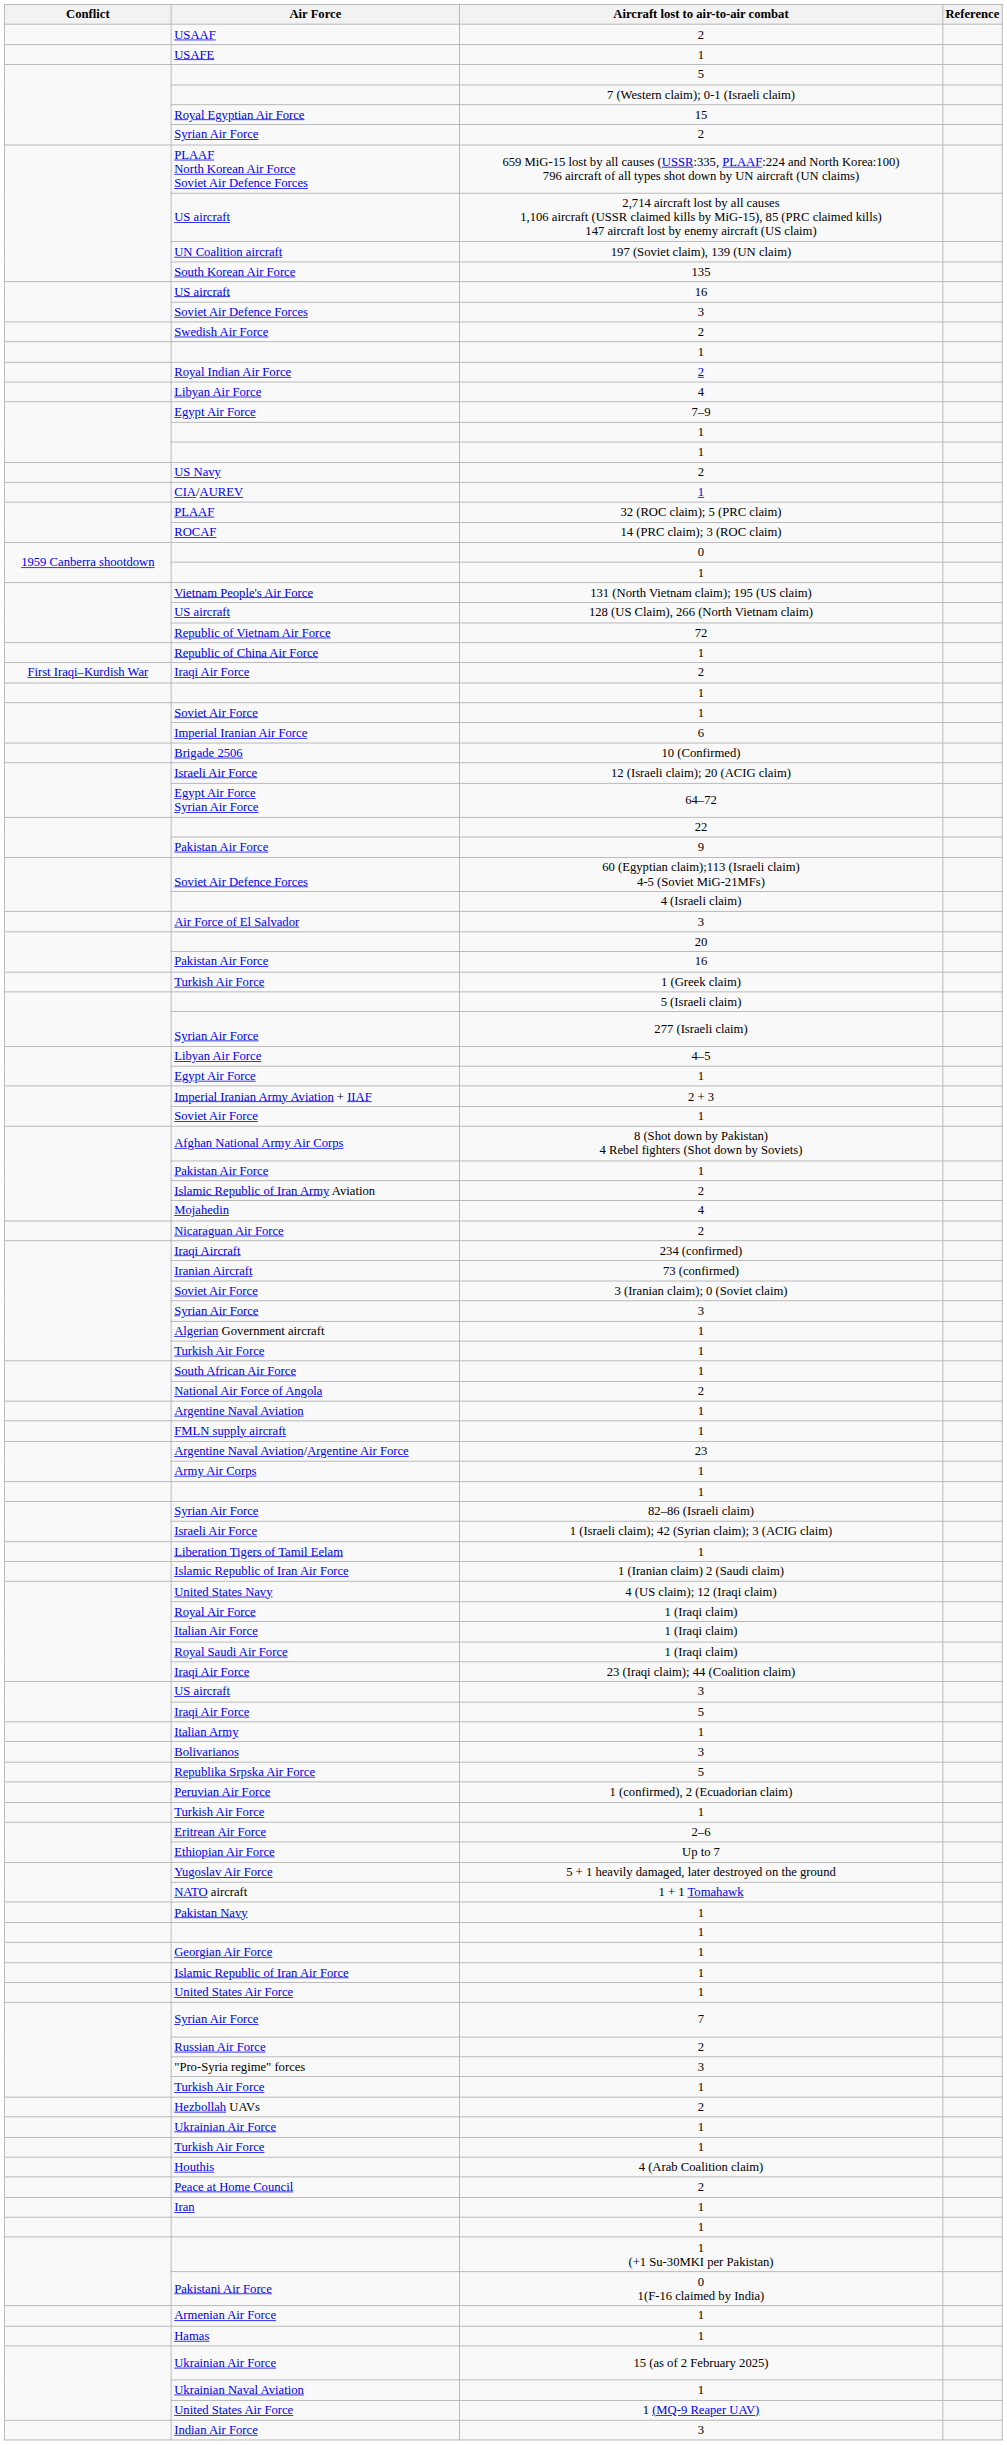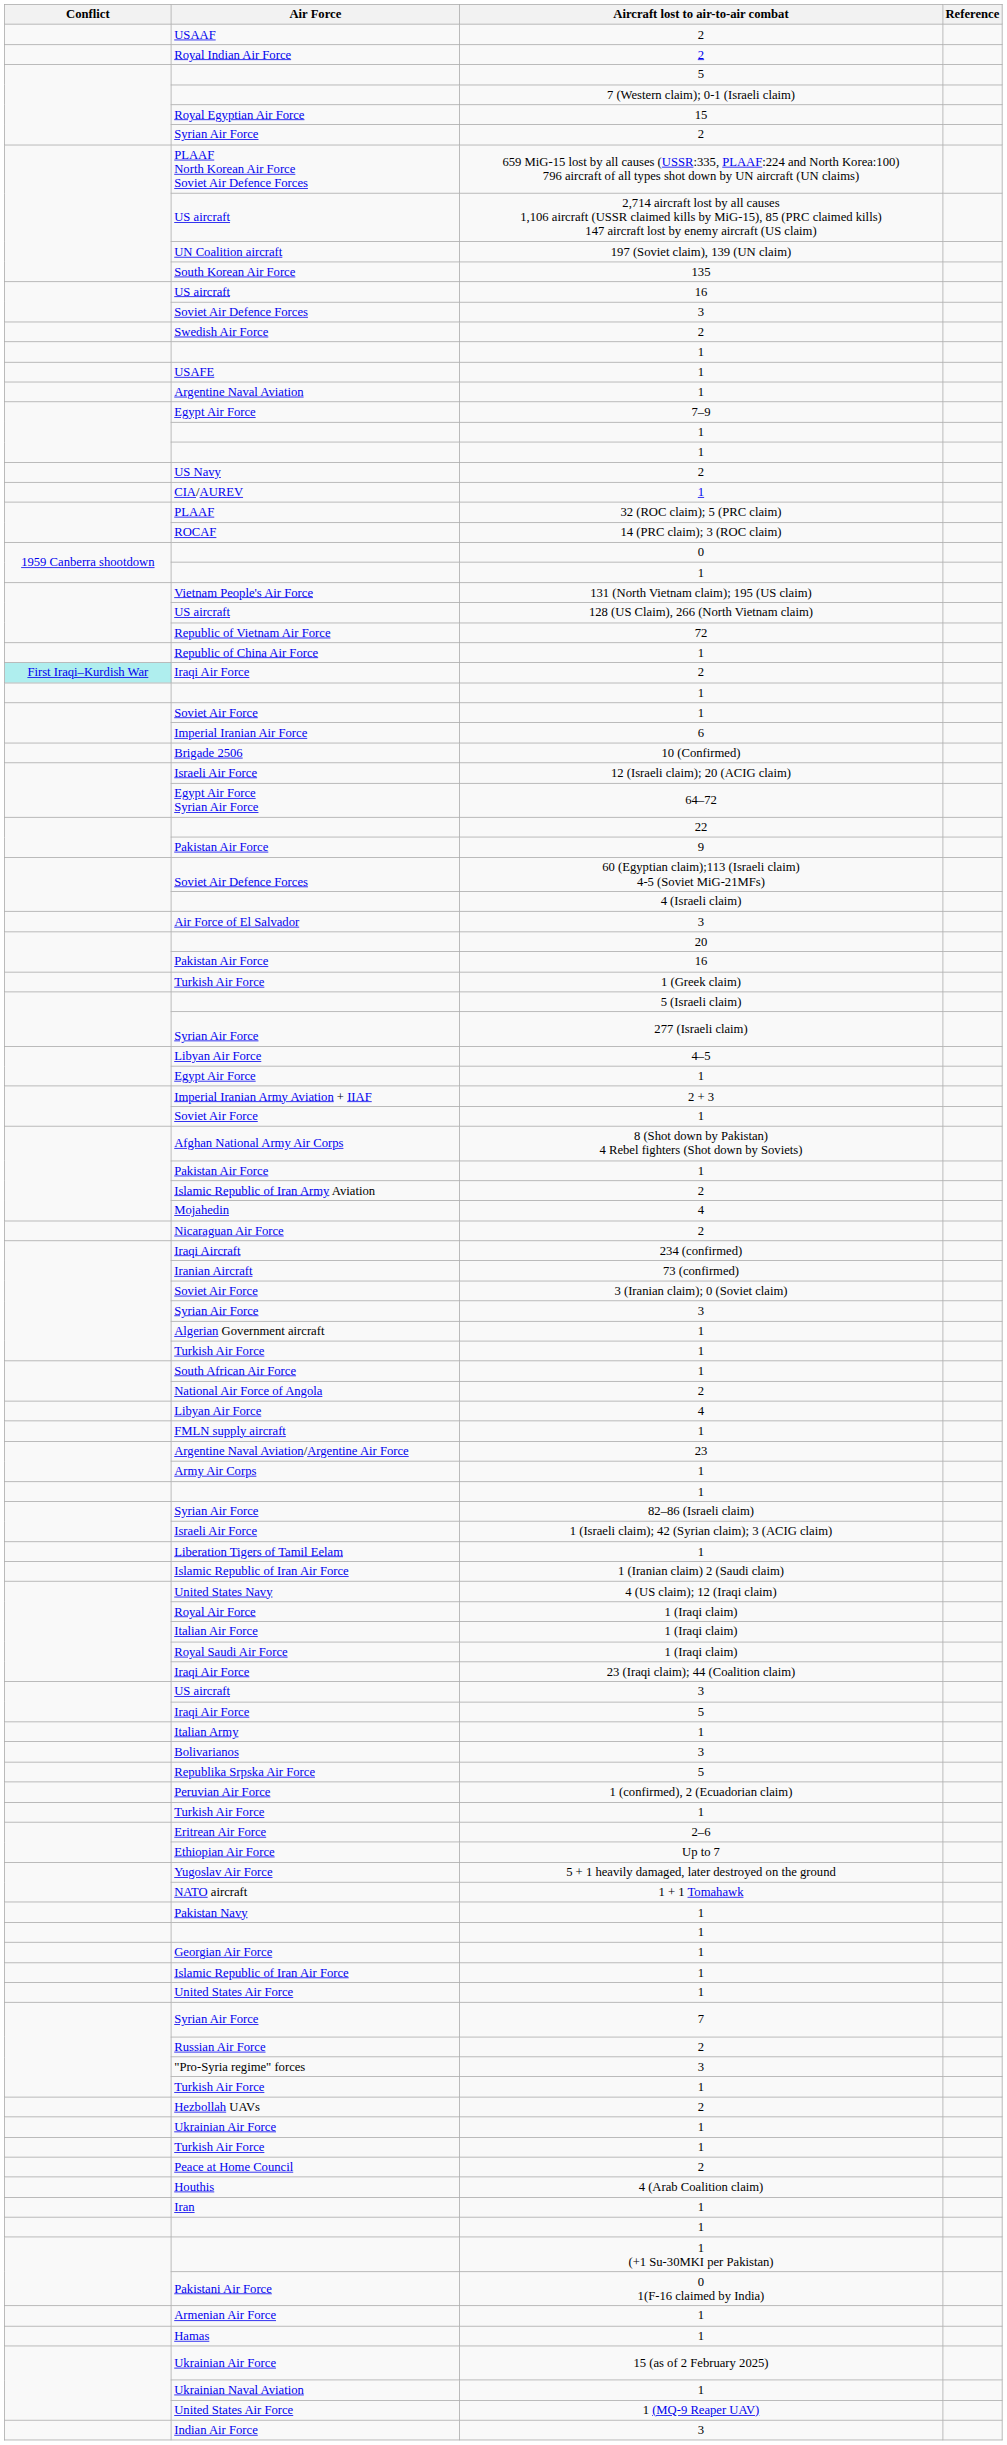 <table class="wikitable sortable" style="width:100%;">
 <tr>
 <th>Conflict</th>
 <th>Air Force</th>
 <th>Aircraft lost to air-to-air combat</th>
 <th style="width:5%;" class="unsortable">Reference</th>
 </tr>
 <tr style="text-align:center;">
 <td></td>
 <td align=left> <a href='#'>USAAF</a></td>
 <td>2</td>
 <td></td>
 </tr>
 <tr style="text-align:center;">
 <td></td>
-<td align=left> <a href='#'>USAFE</a></td>
-<td>1</td>
+<td align=left> <a href='#'>Royal Indian Air Force</a></td>
+<td><a href='#'>2</a></td>
 <td></td>
 </tr>
 <tr style="text-align:center;">
 <td rowspan="4"></td>
 <td align=left></td>
 <td>5</td>
 <td></td>
 </tr>
 <tr style="text-align:center;">
 <td align=left></td>
 <td>7 (Western claim); 0-1 (Israeli claim)</td>
 <td></td>
 </tr>
 <tr style="text-align:center;">
 <td align=left> <a href='#'>Royal Egyptian Air Force</a></td>
 <td>15</td>
 <td></td>
 </tr>
 <tr style="text-align:center;">
 <td align=left> <a href='#'>Syrian Air Force</a></td>
 <td>2</td>
 <td></td>
 </tr>
 <tr style="text-align:center;">
 <td rowspan="4"></td>
 <td align=left> <a href='#'>PLAAF</a> <br>  <a href='#'>North Korean Air Force</a> <br>  <a href='#'>Soviet Air Defence Forces</a></td>
 <td>659 MiG-15 lost by all causes (<a href='#'>USSR</a>:335, <a href='#'>PLAAF</a>:224 and North Korea:100)<br> 796 aircraft of all types shot down by UN aircraft (UN claims)</td>
 <td></td>
 </tr>
 <tr style="text-align:center;">
 <td align=left> <a href='#'>US aircraft</a></td>
 <td>2,714 aircraft lost by all causes <br> 1,106 aircraft (USSR claimed kills by MiG-15), 85 (PRC claimed kills)<br>147 aircraft lost by enemy aircraft (US claim)</td>
 <td></td>
 </tr>
 <tr style="text-align:center;">
 <td align=left> <a href='#'>UN Coalition aircraft</a></td>
 <td>197 (Soviet claim), 139 (UN claim)</td>
 <td></td>
 </tr>
 <tr style="text-align:center;">
 <td align=left> <a href='#'>South Korean Air Force</a></td>
 <td>135</td>
 <td></td>
 </tr>
 <tr style="text-align:center;">
 <td rowspan="2"></td>
 <td align=left> <a href='#'>US aircraft</a></td>
 <td>16</td>
 <td></td>
 </tr>
 <tr style="text-align:center;">
 <td align=left> <a href='#'>Soviet Air Defence Forces</a></td>
 <td>3</td>
 <td></td>
 </tr>
 <tr style="text-align:center;">
 <td></td>
 <td align=left> <a href='#'>Swedish Air Force</a></td>
 <td>2</td>
 <td></td>
 </tr>
 <tr style="text-align:center;">
 <td></td>
 <td align=left></td>
 <td>1</td>
 <td></td>
 </tr>
 <tr style="text-align:center;">
 <td></td>
-<td align=left> <a href='#'>Royal Indian Air Force</a></td>
-<td><a href='#'>2</a></td>
+<td align=left> <a href='#'>USAFE</a></td>
+<td>1</td>
 <td></td>
 </tr>
 <tr style="text-align:center;">
 <td></td>
-<td align=left> <a href='#'>Libyan Air Force</a></td>
-<td>4</td>
+<td align=left> <a href='#'>Argentine Naval Aviation</a></td>
+<td>1</td>
 <td></td>
 </tr>
 <tr style="text-align:center;">
 <td rowspan="3"></td>
 <td align=left> <a href='#'>Egypt Air Force</a></td>
 <td>7–9</td>
 <td></td>
 </tr>
 <tr style="text-align:center;">
 <td align=left></td>
 <td>1</td>
 <td></td>
 </tr>
 <tr style="text-align:center;">
 <td align=left></td>
 <td>1</td>
 <td></td>
 </tr>
 <tr style="text-align:center;">
 <td></td>
 <td align=left> <a href='#'>US Navy</a></td>
 <td>2</td>
 <td></td>
 </tr>
 <tr style="text-align:center;">
 <td></td>
 <td align=left> <a href='#'>CIA</a>/<a href='#'>AUREV</a></td>
 <td><a href='#'>1</a></td>
 <td></td>
 </tr>
 <tr style="text-align:center;">
 <td rowspan="2"></td>
 <td align=left> <a href='#'>PLAAF</a></td>
 <td>32 (ROC claim); 5 (PRC claim)</td>
 <td></td>
 </tr>
 <tr style="text-align:center;">
 <td align=left> <a href='#'>ROCAF</a></td>
 <td>14 (PRC claim); 3 (ROC claim)</td>
 <td></td>
 </tr>
 <tr style="text-align:center;">
 <td rowspan="2"><a href='#'>1959 Canberra shootdown</a><br></td>
 <td align=left></td>
 <td>0</td>
 <td></td>
 </tr>
 <tr style="text-align:center;">
 <td align=left></td>
 <td>1</td>
 <td></td>
 </tr>
 <tr style="text-align:center;">
 <td rowspan="3"></td>
 <td align=left> <a href='#'>Vietnam People's Air Force</a></td>
 <td>131 (North Vietnam claim); 195 (US claim)</td>
 <td></td>
 </tr>
 <tr style="text-align:center;">
 <td align=left> <a href='#'>US aircraft</a></td>
 <td>128 (US Claim), 266 (North Vietnam claim)</td>
 <td></td>
 </tr>
 <tr style="text-align:center;">
 <td align=left> <a href='#'>Republic of Vietnam Air Force</a></td>
 <td>72</td>
 <td></td>
 </tr>
 <tr style="text-align:center;">
 <td></td>
 <td align=left> <a href='#'>Republic of China Air Force</a></td>
 <td>1</td>
 <td></td>
 </tr>
 <tr style="text-align:center;">
-<td><a href='#'>First Iraqi–Kurdish War</a></td>
+<td style="background: paleturquoise;"><a href='#'>First Iraqi–Kurdish War</a></td>
 <td align=left> <a href='#'>Iraqi Air Force</a></td>
 <td>2</td>
 <td></td>
 </tr>
 <tr style="text-align:center;">
 <td></td>
 <td align=left></td>
 <td>1</td>
 <td></td>
 </tr>
 <tr style="text-align:center;">
 <td rowspan="2"></td>
 <td align=left> <a href='#'>Soviet Air Force</a></td>
 <td>1</td>
 <td></td>
 </tr>
 <tr style="text-align:center;">
 <td align=left> <a href='#'>Imperial Iranian Air Force</a></td>
 <td>6</td>
 <td></td>
 </tr>
 <tr style="text-align:center;">
 <td></td>
 <td align=left> <a href='#'>Brigade 2506</a></td>
 <td>10 (Confirmed)</td>
 <td></td>
 </tr>
 <tr style="text-align:center;">
 <td rowspan="2"></td>
 <td align=left> <a href='#'>Israeli Air Force</a></td>
 <td>12 (Israeli claim); 20 (ACIG claim)</td>
 <td></td>
 </tr>
 <tr style="text-align:center;">
 <td align=left> <a href='#'>Egypt Air Force</a><br> <a href='#'>Syrian Air Force</a><br> </td>
 <td>64–72</td>
 <td></td>
 </tr>
 <tr style="text-align:center;">
 <td rowspan="2"></td>
 <td align=left></td>
 <td>22</td>
 <td></td>
 </tr>
 <tr style="text-align:center;">
 <td align=left> <a href='#'>Pakistan Air Force</a></td>
 <td>9</td>
 <td></td>
 </tr>
 <tr style="text-align:center;">
 <td rowspan="2"></td>
 <td align=left><br><a href='#'>Soviet Air Defence Forces</a></td>
 <td>60 (Egyptian claim);113 (Israeli claim)<br>4-5 (Soviet MiG-21MFs)</td>
 <td></td>
 </tr>
 <tr style="text-align:center;">
 <td align=left></td>
 <td>4 (Israeli claim)</td>
 <td></td>
 </tr>
 <tr style="text-align:center;">
 <td></td>
 <td align=left> <a href='#'>Air Force of El Salvador</a></td>
 <td>3</td>
 <td></td>
 </tr>
 <tr style="text-align:center;">
 <td rowspan="2"></td>
 <td align=left></td>
 <td>20</td>
 <td></td>
 </tr>
 <tr style="text-align:center;">
 <td align=left> <a href='#'>Pakistan Air Force</a></td>
 <td>16</td>
 <td></td>
 </tr>
 <tr style="text-align:center;">
 <td></td>
 <td align=left> <a href='#'>Turkish Air Force</a></td>
 <td>1 (Greek claim)</td>
 <td></td>
 </tr>
 <tr style="text-align:center;">
 <td rowspan="2"></td>
 <td align=left></td>
 <td>5 (Israeli claim)</td>
 <td></td>
 </tr>
 <tr style="text-align:center;">
 <td align=left><br> <a href='#'>Syrian Air Force</a></td>
 <td>277 (Israeli claim)</td>
 <td></td>
 </tr>
 <tr style="text-align:center;">
 <td rowspan="2"></td>
 <td align=left> <a href='#'>Libyan Air Force</a></td>
 <td>4–5</td>
 <td></td>
 </tr>
 <tr style="text-align:center;">
 <td align=left> <a href='#'>Egypt Air Force</a></td>
 <td>1</td>
 <td></td>
 </tr>
 <tr style="text-align:center;">
 <td rowspan="2"></td>
 <td align=left> <a href='#'>Imperial Iranian Army Aviation</a> + <a href='#'>IIAF</a></td>
 <td>2 + 3</td>
 <td></td>
 </tr>
 <tr style="text-align:center;">
 <td align=left> <a href='#'>Soviet Air Force</a></td>
 <td>1</td>
 <td></td>
 </tr>
 <tr style="text-align:center;">
 <td rowspan="4"></td>
 <td align=left> <a href='#'>Afghan National Army Air Corps</a></td>
 <td>8 (Shot down by Pakistan)<br>4 Rebel fighters (Shot down by Soviets)</td>
 <td></td>
 </tr>
 <tr style="text-align:center;">
 <td align=left> <a href='#'>Pakistan Air Force</a></td>
 <td>1</td>
 <td></td>
 </tr>
 <tr style="text-align:center;">
 <td align=left> <a href='#'>Islamic Republic of Iran Army</a> Aviation</td>
 <td>2</td>
 <td></td>
 </tr>
 <tr style="text-align:center;">
 <td align=left> <a href='#'>Mojahedin</a></td>
 <td>4</td>
 <td></td>
 </tr>
 <tr style="text-align:center;">
 <td></td>
 <td align=left> <a href='#'>Nicaraguan Air Force</a></td>
 <td>2</td>
 <td></td>
 </tr>
 <tr style="text-align:center;">
 <td rowspan="6"></td>
 <td align=left> <a href='#'>Iraqi Aircraft</a></td>
 <td>234 (confirmed)</td>
 <td></td>
 </tr>
 <tr style="text-align:center;">
 <td align=left> <a href='#'>Iranian Aircraft</a></td>
 <td>73 (confirmed)</td>
 <td></td>
 </tr>
 <tr style="text-align:center;">
 <td align=left> <a href='#'>Soviet Air Force</a></td>
 <td>3 (Iranian claim); 0 (Soviet claim)</td>
 <td></td>
 </tr>
 <tr style="text-align:center;">
 <td align=left> <a href='#'>Syrian Air Force</a></td>
 <td>3</td>
 <td></td>
 </tr>
 <tr style="text-align:center;">
 <td align=left> <a href='#'>Algerian</a> Government aircraft</td>
 <td>1</td>
 <td></td>
 </tr>
 <tr style="text-align:center;">
 <td align=left> <a href='#'>Turkish Air Force</a></td>
 <td>1</td>
 <td></td>
 </tr>
 <tr style="text-align:center;">
 <td rowspan="2"></td>
 <td align=left> <a href='#'>South African Air Force</a></td>
 <td>1</td>
 <td></td>
 </tr>
 <tr style="text-align:center;">
 <td align=left> <a href='#'>National Air Force of Angola</a></td>
 <td>2</td>
 <td></td>
 </tr>
 <tr style="text-align:center;">
 <td></td>
-<td align=left> <a href='#'>Argentine Naval Aviation</a></td>
-<td>1</td>
+<td align=left> <a href='#'>Libyan Air Force</a></td>
+<td>4</td>
 <td></td>
 </tr>
 <tr style="text-align:center;">
 <td></td>
 <td align=left> <a href='#'>FMLN supply aircraft</a></td>
 <td>1</td>
 <td></td>
 </tr>
 <tr style="text-align:center;">
 <td rowspan="2"></td>
 <td align=left> <a href='#'>Argentine Naval Aviation</a>/<a href='#'>Argentine Air Force</a></td>
 <td>23</td>
 <td></td>
 </tr>
 <tr style="text-align:center;">
 <td align=left> <a href='#'>Army Air Corps</a></td>
 <td>1</td>
 <td></td>
 </tr>
 <tr style="text-align:center;">
 <td></td>
 <td align=left></td>
 <td>1</td>
 <td></td>
 </tr>
 <tr style="text-align:center;">
 <td rowspan="2"></td>
 <td align=left> <a href='#'>Syrian Air Force</a></td>
 <td>82–86 (Israeli claim)</td>
 <td></td>
 </tr>
 <tr style="text-align:center;">
 <td align=left> <a href='#'>Israeli Air Force</a></td>
 <td>1 (Israeli claim); 42 (Syrian claim); 3 (ACIG claim)</td>
 <td></td>
 </tr>
 <tr style="text-align:center;">
 <td></td>
 <td align=left> <a href='#'>Liberation Tigers of Tamil Eelam</a></td>
 <td>1</td>
 <td></td>
 </tr>
 <tr style="text-align:center;">
 <td></td>
 <td align=left> <a href='#'>Islamic Republic of Iran Air Force</a></td>
 <td>1 (Iranian claim) 2 (Saudi claim)</td>
 <td></td>
 </tr>
 <tr style="text-align:center;">
 <td rowspan="5"></td>
 <td align=left> <a href='#'>United States Navy</a></td>
 <td>4 (US claim); 12 (Iraqi claim)</td>
 <td></td>
 </tr>
 <tr style="text-align:center;">
 <td align=left> <a href='#'>Royal Air Force</a></td>
 <td>1 (Iraqi claim)</td>
 <td></td>
 </tr>
 <tr style="text-align:center;">
 <td align=left> <a href='#'>Italian Air Force</a></td>
 <td>1 (Iraqi claim)</td>
 <td></td>
 </tr>
 <tr style="text-align:center;">
 <td align=left> <a href='#'>Royal Saudi Air Force</a></td>
 <td>1 (Iraqi claim)</td>
 <td></td>
 </tr>
 <tr style="text-align:center;">
 <td align=left> <a href='#'>Iraqi Air Force</a></td>
 <td>23 (Iraqi claim); 44 (Coalition claim)</td>
 <td></td>
 </tr>
 <tr style="text-align:center;">
 <td rowspan="2"></td>
 <td align=left> <a href='#'>US aircraft</a></td>
 <td>3</td>
 <td></td>
 </tr>
 <tr style="text-align:center;">
 <td align=left> <a href='#'>Iraqi Air Force</a></td>
 <td>5</td>
 <td></td>
 </tr>
 <tr style="text-align:center;">
 <td></td>
 <td align=left> <a href='#'>Italian Army</a></td>
 <td>1</td>
 <td></td>
 </tr>
 <tr style="text-align:center;">
 <td></td>
 <td align=left> <a href='#'>Bolivarianos</a></td>
 <td>3</td>
 <td></td>
 </tr>
 <tr style="text-align:center;">
 <td></td>
 <td align=left> <a href='#'>Republika Srpska Air Force</a></td>
 <td>5</td>
 <td></td>
 </tr>
 <tr style="text-align:center;">
 <td></td>
 <td align=left> <a href='#'>Peruvian Air Force</a></td>
 <td>1 (confirmed), 2 (Ecuadorian claim)</td>
 <td></td>
 </tr>
 <tr style="text-align:center;">
 <td></td>
 <td align=left> <a href='#'>Turkish Air Force</a></td>
 <td>1</td>
 <td></td>
 </tr>
 <tr style="text-align:center;">
 <td rowspan="2"></td>
 <td align=left> <a href='#'>Eritrean Air Force</a></td>
 <td>2–6</td>
 <td></td>
 </tr>
 <tr style="text-align:center;">
 <td align=left> <a href='#'>Ethiopian Air Force</a></td>
 <td>Up to 7</td>
 <td></td>
 </tr>
 <tr style="text-align:center;">
 <td rowspan="2"></td>
 <td align=left> <a href='#'>Yugoslav Air Force</a></td>
 <td>5 + 1 heavily damaged, later destroyed on the ground</td>
 <td></td>
 </tr>
 <tr style="text-align:center;">
 <td align=left> <a href='#'>NATO</a> aircraft</td>
 <td>1 + 1 <a href='#'>Tomahawk</a></td>
 <td></td>
 </tr>
 <tr style="text-align:center;">
 <td></td>
 <td align=left> <a href='#'>Pakistan Navy</a></td>
 <td>1</td>
 <td></td>
 </tr>
 <tr style="text-align:center;">
 <td></td>
 <td align=left></td>
 <td>1 </td>
 <td></td>
 </tr>
 <tr style="text-align:center;">
 <td></td>
 <td align=left> <a href='#'>Georgian Air Force</a></td>
 <td>1</td>
 <td></td>
 </tr>
 <tr style="text-align:center;">
 <td></td>
 <td align=left> <a href='#'>Islamic Republic of Iran Air Force</a></td>
 <td>1</td>
 <td></td>
 </tr>
 <tr style="text-align:center;">
 <td></td>
 <td align=left> <a href='#'>United States Air Force</a></td>
 <td>1</td>
 <td></td>
 </tr>
 <tr style="text-align:center;">
 <td rowspan="4"></td>
 <td align=left> <a href='#'>Syrian Air Force</a></td>
 <td>7</td>
 <td><br><br></td>
 </tr>
 <tr style="text-align:center;">
 <td align=left> <a href='#'>Russian Air Force</a></td>
 <td>2</td>
 <td></td>
 </tr>
 <tr style="text-align:center;">
 <td align=left>"Pro-Syria regime" forces</td>
 <td>3</td>
 <td></td>
 </tr>
 <tr style="text-align:center;">
 <td align=left> <a href='#'>Turkish Air Force</a></td>
 <td>1</td>
 <td></td>
 </tr>
 <tr style="text-align:center;">
 <td></td>
 <td align=left> <a href='#'>Hezbollah</a> UAVs</td>
 <td>2</td>
 <td></td>
 </tr>
 <tr style="text-align:center;">
 <td></td>
 <td align=left> <a href='#'>Ukrainian Air Force</a></td>
 <td>1</td>
 <td></td>
 </tr>
 <tr style="text-align:center;">
 <td></td>
 <td align=left> <a href='#'>Turkish Air Force</a></td>
 <td>1</td>
 <td></td>
 </tr>
 <tr style="text-align:center;">
 <td></td>
-<td align=left> <a href='#'>Houthis</a></td>
-<td>4 (Arab Coalition claim)</td>
+<td align=left> <a href='#'>Peace at Home Council</a></td>
+<td>2</td>
 <td></td>
 </tr>
 <tr style="text-align:center;">
 <td></td>
-<td align=left> <a href='#'>Peace at Home Council</a></td>
-<td>2</td>
+<td align=left> <a href='#'>Houthis</a></td>
+<td>4 (Arab Coalition claim)</td>
 <td></td>
 </tr>
 <tr style="text-align:center;">
 <td></td>
 <td align=left> <a href='#'>Iran</a></td>
 <td>1</td>
 <td></td>
 </tr>
 <tr style="text-align:center;">
 <td></td>
 <td align=left></td>
 <td>1</td>
 <td></td>
 </tr>
 <tr style="text-align:center;">
 <td rowspan="2"></td>
 <td align=left></td>
 <td>1<br>(+1 Su-30MKI per Pakistan)</td>
 <td></td>
 </tr>
 <tr style="text-align:center;">
 <td align=left> <a href='#'>Pakistani Air Force</a></td>
 <td>0<br>1(F-16 claimed by India)</td>
 <td></td>
 </tr>
 <tr style="text-align:center;">
 <td></td>
 <td align=left> <a href='#'>Armenian Air Force</a></td>
 <td>1</td>
 <td></td>
 </tr>
 <tr style="text-align:center;">
 <td></td>
 <td align=left> <a href='#'>Hamas</a></td>
 <td>1</td>
 <td></td>
 </tr>
 <tr style="text-align:center;">
 <td rowspan="3"></td>
 <td align=left> <a href='#'>Ukrainian Air Force</a></td>
 <td>15 (as of 2 February 2025)</td>
 <td><br><br></td>
 </tr>
 <tr style="text-align:center;">
 <td align=left> <a href='#'>Ukrainian Naval Aviation</a></td>
 <td>1</td>
 <td></td>
 </tr>
 <tr style="text-align:center;">
 <td align=left> <a href='#'>United States Air Force</a></td>
 <td>1 <a href='#'>(MQ-9 Reaper UAV)</a></td>
 <td></td>
 </tr>
 <tr style="text-align:center;">
 <td></td>
 <td align=left> <a href='#'>Indian Air Force</a></td>
 <td>3</td>
 <td></td>
 </tr>
 </table>
